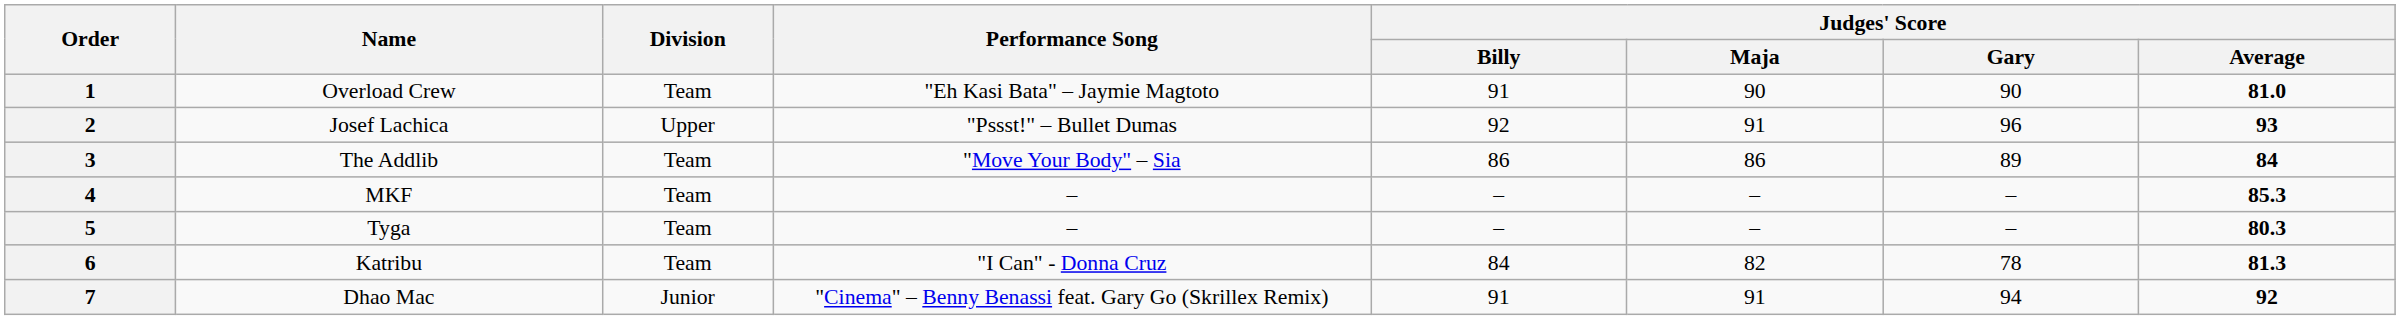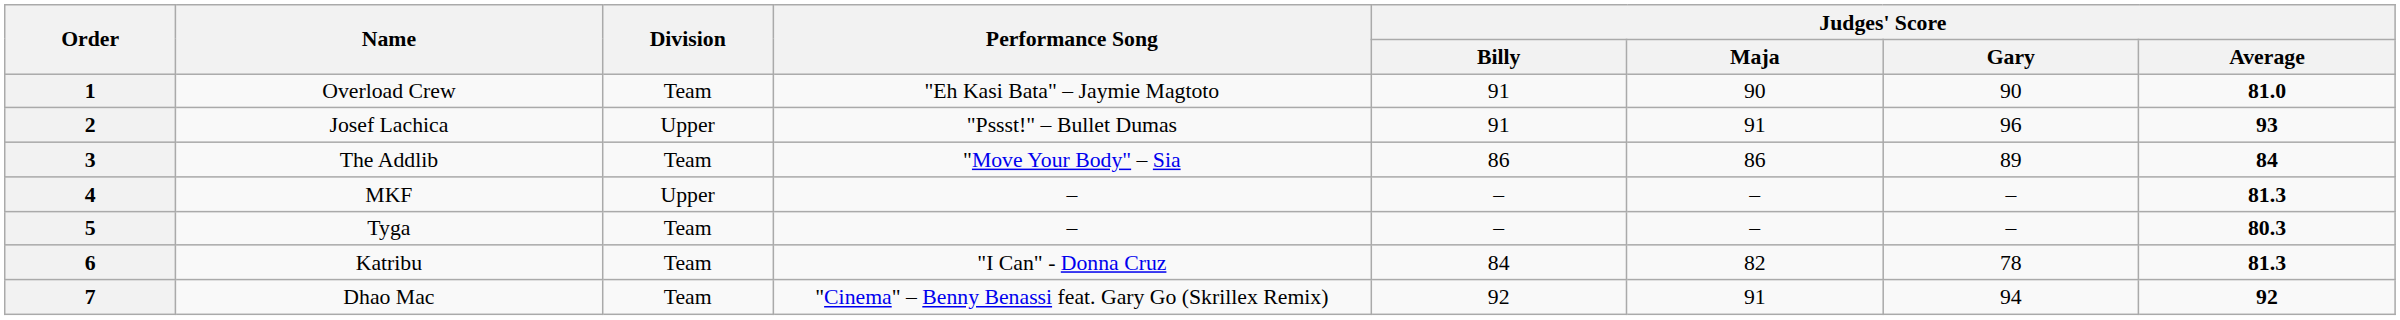 <table class="wikitable" style="text-align:center; width:100%; font-size:90%; line-height:16px">
 <tr>
 <th rowspan="2" scope="col" style="width:04%;">Order</th>
 <th rowspan="2" scope="col" style="width:10%;">Name</th>
 <th rowspan="2" scope="col" style="width:04%;">Division</th>
 <th rowspan="2" scope="col" style="width:14%;">Performance Song</th>
 <th colspan="4" scope="col" style="width:24%;">Judges' Score</th>
 </tr>
 <tr>
 <th style="width:06%;">Billy</th>
 <th style="width:06%;">Maja</th>
 <th style="width:06%;">Gary</th>
 <th style="width:06%;">Average</th>
 </tr>
 <tr>
 <th>1</th>
 <td>Overload Crew</td>
 <td>Team</td>
 <td>"Eh Kasi Bata" – Jaymie Magtoto</td>
 <td>91</td>
 <td>90</td>
 <td>90</td>
 <td><strong>81.0</strong></td>
 </tr>
 <tr>
 <th>2</th>
 <td>Josef Lachica</td>
 <td>Upper</td>
 <td>"Pssst!" – Bullet Dumas</td>
-<td>92</td>
+<td>91</td>
 <td>91</td>
 <td>96</td>
 <td><strong>93</strong></td>
 </tr>
 <tr>
 <th>3</th>
 <td>The Addlib</td>
 <td>Team</td>
 <td>"<a href='#'>Move Your Body"</a> – <a href='#'>Sia</a></td>
 <td>86</td>
 <td>86</td>
 <td>89</td>
 <td><strong>84</strong></td>
 </tr>
 <tr>
 <th>4</th>
 <td>MKF</td>
-<td>Team</td>
+<td>Upper</td>
 <td>–</td>
 <td>–</td>
 <td>–</td>
 <td>–</td>
-<td><strong>85.3</strong></td>
+<td><strong>81.3</strong></td>
 </tr>
 <tr>
 <th>5</th>
 <td>Tyga</td>
 <td>Team</td>
 <td>–</td>
 <td>–</td>
 <td>–</td>
 <td>–</td>
 <td><strong>80.3</strong></td>
 </tr>
 <tr>
 <th>6</th>
 <td>Katribu</td>
 <td>Team</td>
 <td>"I Can" - <a href='#'>Donna Cruz</a></td>
 <td>84</td>
 <td>82</td>
 <td>78</td>
 <td><strong>81.3</strong></td>
 </tr>
 <tr>
 <th>7</th>
 <td>Dhao Mac</td>
-<td>Junior</td>
+<td>Team</td>
 <td>"<a href='#'>Cinema</a>" – <a href='#'>Benny Benassi</a> feat. Gary Go (Skrillex Remix)</td>
-<td>91</td>
+<td>92</td>
 <td>91</td>
 <td>94</td>
 <td><strong>92</strong></td>
 </tr>
 </table>
